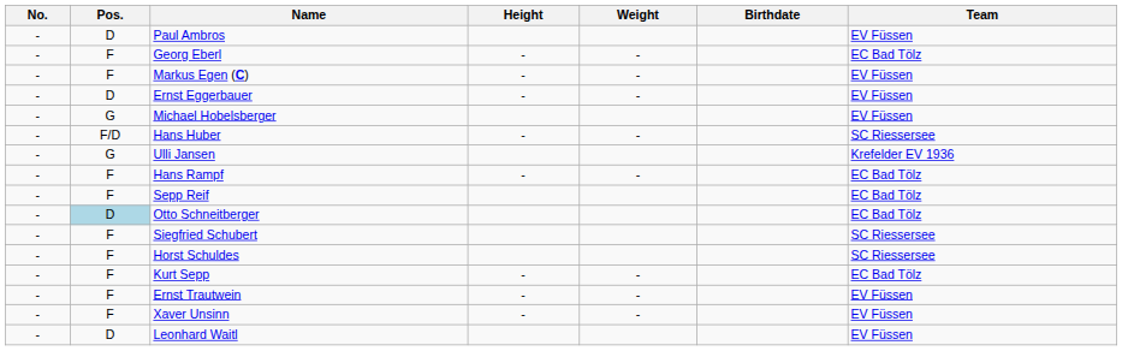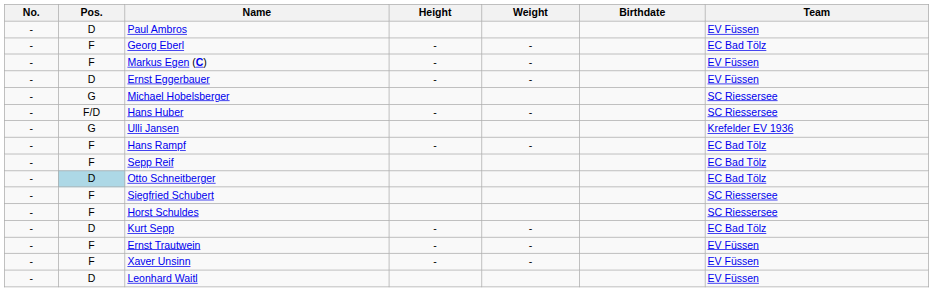 <table class="wikitable sortable" width="80%" style="font-size: 90%; text-align: center;">
 <tr>
 <th>No.</th>
 <th>Pos.</th>
 <th>Name</th>
 <th>Height</th>
 <th>Weight</th>
 <th>Birthdate</th>
 <th>Team</th>
 </tr>
 <tr>
 <td>-</td>
 <td>D</td>
 <td style="text-align:left;"><a href='#'>Paul Ambros</a></td>
 <td></td>
 <td></td>
 <td style="text-align:right;"></td>
 <td style="text-align:left;"> <a href='#'>EV Füssen</a></td>
 </tr>
 <tr>
 <td>-</td>
 <td>F</td>
 <td style="text-align:left;"><a href='#'>Georg Eberl</a></td>
 <td>-</td>
 <td>-</td>
 <td style="text-align:right;"></td>
 <td style="text-align:left;"> <a href='#'>EC Bad Tölz</a></td>
 </tr>
 <tr>
 <td>-</td>
 <td>F</td>
 <td style="text-align:left;"><a href='#'>Markus Egen</a> (<strong><a href='#'>C</a></strong>)</td>
 <td>-</td>
 <td>-</td>
 <td style="text-align:right;"></td>
 <td style="text-align:left;"> <a href='#'>EV Füssen</a></td>
 </tr>
 <tr>
 <td>-</td>
 <td>D</td>
 <td style="text-align:left;"><a href='#'>Ernst Eggerbauer</a></td>
 <td>-</td>
 <td>-</td>
 <td style="text-align:right;"></td>
 <td style="text-align:left;"> <a href='#'>EV Füssen</a></td>
 </tr>
 <tr>
 <td>-</td>
 <td>G</td>
 <td style="text-align:left;"><a href='#'>Michael Hobelsberger</a></td>
 <td></td>
 <td></td>
 <td style="text-align:right;"></td>
-<td style="text-align:left;"> <a href='#'>EV Füssen</a></td>
+<td style="text-align:left;"> <a href='#'>SC Riessersee</a></td>
 </tr>
 <tr>
 <td>-</td>
 <td>F/D</td>
 <td style="text-align:left;"><a href='#'>Hans Huber</a></td>
 <td>-</td>
 <td>-</td>
 <td style="text-align:right;"></td>
 <td style="text-align:left;"> <a href='#'>SC Riessersee</a></td>
 </tr>
 <tr>
 <td>-</td>
 <td>G</td>
 <td style="text-align:left;"><a href='#'>Ulli Jansen</a></td>
 <td></td>
 <td></td>
 <td style="text-align:right;"></td>
 <td style="text-align:left;"> <a href='#'>Krefelder EV 1936</a></td>
 </tr>
 <tr>
 <td>-</td>
 <td>F</td>
 <td style="text-align:left;"><a href='#'>Hans Rampf</a></td>
 <td>-</td>
 <td>-</td>
 <td style="text-align:right;"></td>
 <td style="text-align:left;"> <a href='#'>EC Bad Tölz</a></td>
 </tr>
 <tr>
 <td>-</td>
 <td>F</td>
 <td style="text-align:left;"><a href='#'>Sepp Reif</a></td>
 <td></td>
 <td></td>
 <td style="text-align:right;"></td>
 <td style="text-align:left;"> <a href='#'>EC Bad Tölz</a></td>
 </tr>
 <tr>
 <td>-</td>
 <td style="background: lightblue;">D</td>
 <td style="text-align:left;"><a href='#'>Otto Schneitberger</a></td>
 <td></td>
 <td></td>
 <td style="text-align:right;"></td>
 <td style="text-align:left;"> <a href='#'>EC Bad Tölz</a></td>
 </tr>
 <tr>
 <td>-</td>
 <td>F</td>
 <td style="text-align:left;"><a href='#'>Siegfried Schubert</a></td>
 <td></td>
 <td></td>
 <td style="text-align:right;"></td>
 <td style="text-align:left;"> <a href='#'>SC Riessersee</a></td>
 </tr>
 <tr>
 <td>-</td>
 <td>F</td>
 <td style="text-align:left;"><a href='#'>Horst Schuldes</a></td>
 <td></td>
 <td></td>
 <td style="text-align:right;"></td>
 <td style="text-align:left;"> <a href='#'>SC Riessersee</a></td>
 </tr>
 <tr>
 <td>-</td>
-<td>F</td>
+<td>D</td>
 <td style="text-align:left;"><a href='#'>Kurt Sepp</a></td>
 <td>-</td>
 <td>-</td>
 <td style="text-align:right;"></td>
 <td style="text-align:left;"> <a href='#'>EC Bad Tölz</a></td>
 </tr>
 <tr>
 <td>-</td>
 <td>F</td>
 <td style="text-align:left;"><a href='#'>Ernst Trautwein</a></td>
 <td>-</td>
 <td>-</td>
 <td style="text-align:right;"></td>
 <td style="text-align:left;"> <a href='#'>EV Füssen</a></td>
 </tr>
 <tr>
 <td>-</td>
 <td>F</td>
 <td style="text-align:left;"><a href='#'>Xaver Unsinn</a></td>
 <td>-</td>
 <td>-</td>
 <td style="text-align:right;"></td>
 <td style="text-align:left;"> <a href='#'>EV Füssen</a></td>
 </tr>
 <tr>
 <td>-</td>
 <td>D</td>
 <td style="text-align:left;"><a href='#'>Leonhard Waitl</a></td>
 <td></td>
 <td></td>
 <td style="text-align:right;"></td>
 <td style="text-align:left;"> <a href='#'>EV Füssen</a></td>
 </tr>
 </table>
